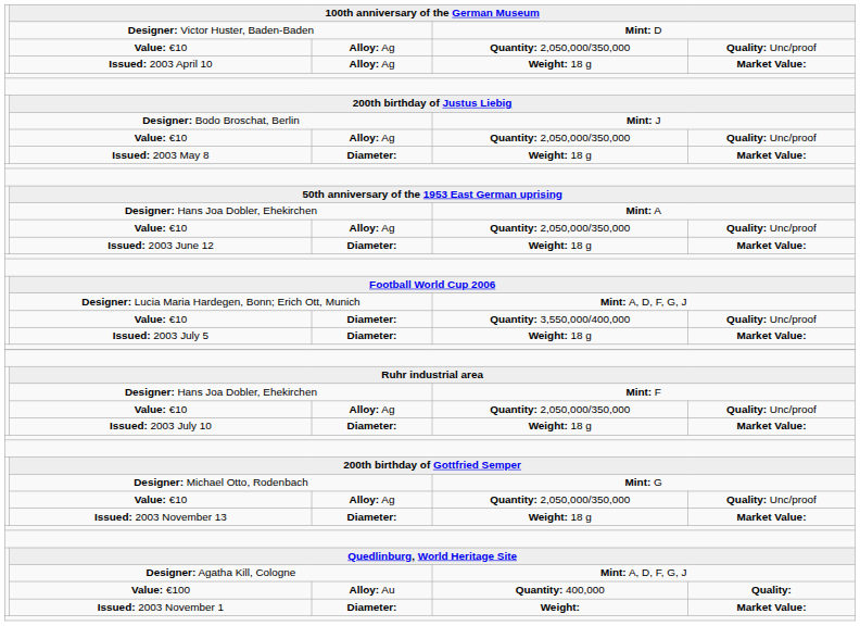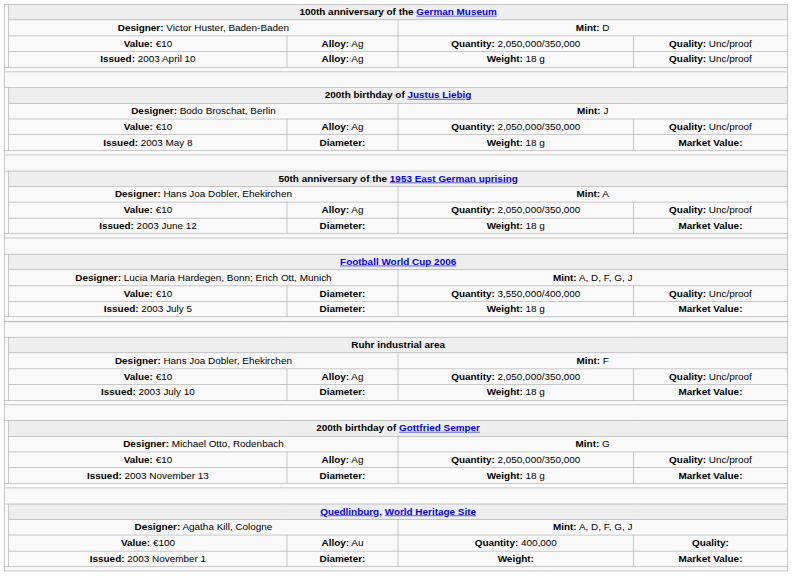 <table class="wikitable" style="width:100%;">
 <tr>
 <td rowspan="4"  style="white-space:nowrap; width:330px; text-align:center;"></td>
 <th colspan="4"  style="text-align:center; background:#eee;">100th anniversary of the <a href='#'>German Museum</a></th>
 </tr>
 <tr style="text-align:center;">
 <td colspan="2"  style="width:50%; "><strong>Designer:</strong> Victor Huster, Baden-Baden</td>
 <td colspan="2"  style="width:50%; "><strong>Mint:</strong> D</td>
 </tr>
 <tr>
 <td align=center><strong>Value:</strong> €10</td>
 <td align=center><strong>Alloy:</strong> Ag</td>
 <td align=center><strong>Quantity:</strong> 2,050,000/350,000</td>
 <td align=center><strong>Quality:</strong> Unc/proof</td>
 </tr>
 <tr>
 <td align=center><strong>Issued:</strong> 2003 April 10</td>
 <td align=center><strong>Alloy:</strong> Ag</td>
 <td align=center><strong>Weight:</strong> 18 g</td>
-<td align=center><strong>Market Value:</strong></td>
+<td align=center><strong>Quality:</strong> Unc/proof</td>
 </tr>
 <tr>
 <td colspan="5" style="text-align:left;"></td>
 </tr>
 <tr>
 <td colspan="5" style="text-align:left;"> </td>
 </tr>
 <tr>
 <td rowspan="4"  style="white-space:nowrap; width:330px; text-align:center;"></td>
 <th colspan="4"  style="text-align:center; background:#eee;">200th birthday of <a href='#'>Justus Liebig</a></th>
 </tr>
 <tr style="text-align:center;">
 <td colspan="2"  style="width:50%; "><strong>Designer:</strong> Bodo Broschat, Berlin</td>
 <td colspan="2"  style="width:50%; "><strong>Mint:</strong> J</td>
 </tr>
 <tr>
 <td align=center><strong>Value:</strong> €10</td>
 <td align=center><strong>Alloy:</strong> Ag</td>
 <td align=center><strong>Quantity:</strong> 2,050,000/350,000</td>
 <td align=center><strong>Quality:</strong> Unc/proof</td>
 </tr>
 <tr>
 <td align=center><strong>Issued:</strong> 2003 May 8</td>
 <td align=center><strong>Diameter:</strong> </td>
 <td align=center><strong>Weight:</strong> 18 g</td>
 <td align=center><strong>Market Value:</strong></td>
 </tr>
 <tr>
 <td colspan="5" style="text-align:left;"></td>
 </tr>
 <tr>
 <td colspan="5" style="text-align:left;"> </td>
 </tr>
 <tr>
 <td rowspan="4"  style="white-space:nowrap; width:330px; text-align:center;"></td>
 <th colspan="4"  style="text-align:center; background:#eee;">50th anniversary of the <a href='#'>1953 East German uprising</a></th>
 </tr>
 <tr style="text-align:center;">
 <td colspan="2"  style="width:50%; "><strong>Designer:</strong> Hans Joa Dobler, Ehekirchen</td>
 <td colspan="2"  style="width:50%; "><strong>Mint:</strong> A</td>
 </tr>
 <tr>
 <td align=center><strong>Value:</strong> €10</td>
 <td align=center><strong>Alloy:</strong> Ag</td>
 <td align=center><strong>Quantity:</strong> 2,050,000/350,000</td>
 <td align=center><strong>Quality:</strong> Unc/proof</td>
 </tr>
 <tr>
 <td align=center><strong>Issued:</strong> 2003 June 12</td>
 <td align=center><strong>Diameter:</strong> </td>
 <td align=center><strong>Weight:</strong> 18 g</td>
 <td align=center><strong>Market Value:</strong></td>
 </tr>
 <tr>
 <td colspan="5" style="text-align:left;"></td>
 </tr>
 <tr>
 <td colspan="5" style="text-align:left;"> </td>
 </tr>
 <tr>
 <td rowspan="4"  style="white-space:nowrap; width:330px; text-align:center;"></td>
 <th colspan="4"  style="text-align:center; background:#eee;"><a href='#'>Football World Cup 2006</a></th>
 </tr>
 <tr style="text-align:center;">
 <td colspan="2"  style="width:50%; "><strong>Designer:</strong> Lucia Maria Hardegen, Bonn; Erich Ott, Munich</td>
 <td colspan="2"  style="width:50%; "><strong>Mint:</strong> A, D, F, G, J</td>
 </tr>
 <tr>
 <td align=center><strong>Value:</strong> €10</td>
 <td align=center><strong>Diameter:</strong> </td>
 <td align=center><strong>Quantity:</strong> 3,550,000/400,000</td>
 <td align=center><strong>Quality:</strong> Unc/proof</td>
 </tr>
 <tr>
 <td align=center><strong>Issued:</strong> 2003 July 5</td>
 <td align=center><strong>Diameter:</strong> </td>
 <td align=center><strong>Weight:</strong> 18 g</td>
 <td align=center><strong>Market Value:</strong></td>
 </tr>
 <tr>
 <td colspan="5" style="text-align:left;"></td>
 </tr>
 <tr>
 </tr>
 <tr>
 <td colspan="5" style="text-align:left;"> </td>
 </tr>
 <tr>
 <td rowspan="4"  style="white-space:nowrap; width:330px; text-align:center;"></td>
 <th colspan="4"  style="text-align:center; background:#eee;">Ruhr industrial area</th>
 </tr>
 <tr style="text-align:center;">
 <td colspan="2"  style="width:50%; "><strong>Designer:</strong> Hans Joa Dobler, Ehekirchen</td>
 <td colspan="2"  style="width:50%; "><strong>Mint:</strong> F</td>
 </tr>
 <tr>
 <td align=center><strong>Value:</strong> €10</td>
 <td align=center><strong>Alloy:</strong> Ag</td>
 <td align=center><strong>Quantity:</strong> 2,050,000/350,000</td>
 <td align=center><strong>Quality:</strong> Unc/proof</td>
 </tr>
 <tr>
 <td align=center><strong>Issued:</strong> 2003 July 10</td>
 <td align=center><strong>Diameter:</strong> </td>
 <td align=center><strong>Weight:</strong> 18 g</td>
 <td align=center><strong>Market Value:</strong></td>
 </tr>
 <tr>
 <td colspan="5" style="text-align:left;"></td>
 </tr>
 <tr>
 <td colspan="5" style="text-align:left;"> </td>
 </tr>
 <tr>
 <td rowspan="4"  style="white-space:nowrap; width:330px; text-align:center;"><br></td>
 <th colspan="4"  style="text-align:center; background:#eee;">200th birthday of <a href='#'>Gottfried Semper</a></th>
 </tr>
 <tr style="text-align:center;">
 <td colspan="2"  style="width:50%; "><strong>Designer:</strong> Michael Otto, Rodenbach</td>
 <td colspan="2"  style="width:50%; "><strong>Mint:</strong> G</td>
 </tr>
 <tr>
 <td align=center><strong>Value:</strong> €10</td>
 <td align=center><strong>Alloy:</strong> Ag</td>
 <td align=center><strong>Quantity:</strong> 2,050,000/350,000</td>
 <td align=center><strong>Quality:</strong> Unc/proof</td>
 </tr>
 <tr>
 <td align=center><strong>Issued:</strong> 2003 November 13</td>
 <td align=center><strong>Diameter:</strong> </td>
 <td align=center><strong>Weight:</strong> 18 g</td>
 <td align=center><strong>Market Value:</strong></td>
 </tr>
 <tr>
 <td colspan="5" style="text-align:left;"></td>
 </tr>
 <tr>
 <td colspan="5" style="text-align:left;"> </td>
 </tr>
 <tr>
 <td rowspan="4"  style="white-space:nowrap; width:330px; text-align:center;"></td>
 <th colspan="4"  style="text-align:center; background:#eee;"><a href='#'>Quedlinburg</a>, <a href='#'>World Heritage Site</a></th>
 </tr>
 <tr style="text-align:center;">
 <td colspan="2"  style="width:50%; "><strong>Designer:</strong> Agatha Kill, Cologne</td>
 <td colspan="2"  style="width:50%; "><strong>Mint:</strong> A, D, F, G, J</td>
 </tr>
 <tr>
 <td align=center><strong>Value:</strong> €100</td>
 <td align=center><strong>Alloy:</strong> Au</td>
 <td align=center><strong>Quantity:</strong> 400,000</td>
 <td align=center><strong>Quality:</strong></td>
 </tr>
 <tr>
 <td align=center><strong>Issued:</strong> 2003 November 1</td>
 <td align=center><strong>Diameter:</strong> </td>
 <td align=center><strong>Weight:</strong> </td>
 <td align=center><strong>Market Value:</strong></td>
 </tr>
 <tr>
 <td colspan="5" style="text-align:left;"></td>
 </tr>
 </table>
